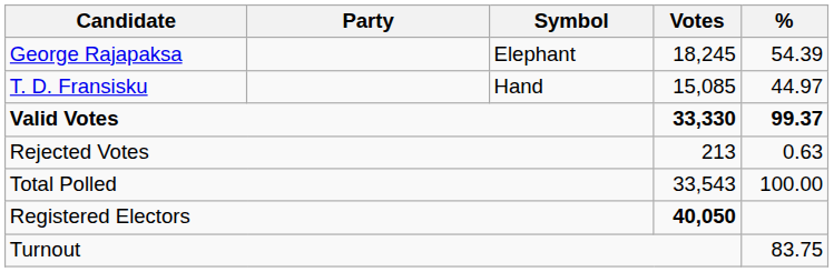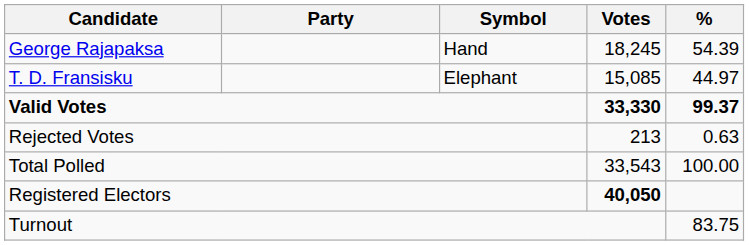 <table class="wikitable" border="1" style="text-align:right;">
 <tr>
 <th align=left width="180">Candidate</th>
 <th align=left width="180">Party</th>
 <th align=left width="120">Symbol</th>
 <th align=left width="60">Votes</th>
 <th align=left width="60">%</th>
 </tr>
 <tr>
 <td align=left><a href='#'>George Rajapaksa</a></td>
 <td></td>
-<td align=left>Elephant</td>
+<td align=left>Hand</td>
 <td align=right>18,245</td>
 <td align=right>54.39</td>
 </tr>
 <tr>
 <td align=left><a href='#'>T. D. Fransisku</a></td>
 <td></td>
-<td align=left>Hand</td>
+<td align=left>Elephant</td>
 <td align=right>15,085</td>
 <td align=right>44.97</td>
 </tr>
 <tr>
 <td align=left colspan=3><strong>Valid Votes</strong></td>
 <td align=right><strong>33,330</strong></td>
 <td align=right><strong>99.37</strong></td>
 </tr>
 <tr>
 <td align=left colspan=3>Rejected Votes</td>
 <td align=right>213</td>
 <td align=right>0.63</td>
 </tr>
 <tr>
 <td align=left colspan=3>Total Polled</td>
 <td align=right>33,543</td>
 <td align=right>100.00</td>
 </tr>
 <tr>
 <td align=left colspan=3>Registered Electors</td>
 <td align=right><strong>40,050</strong></td>
 <td></td>
 </tr>
 <tr>
 <td align=left colspan=4>Turnout</td>
 <td align=right>83.75</td>
 </tr>
 </table>
